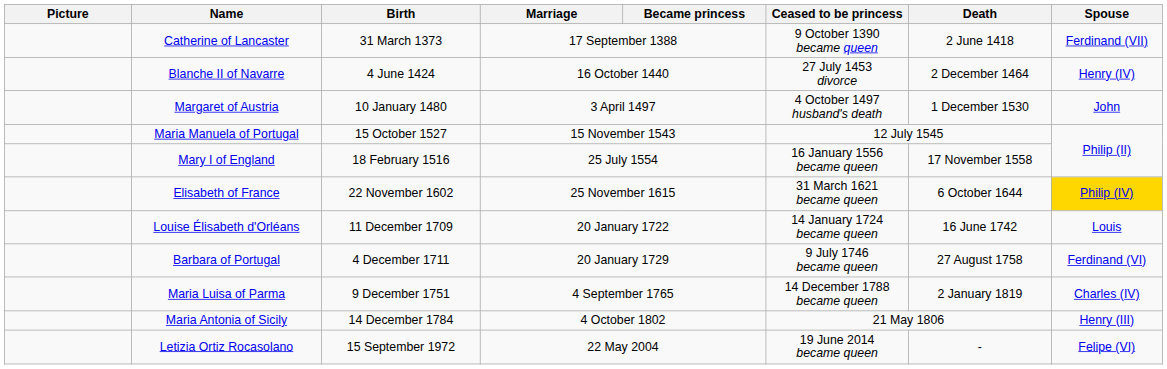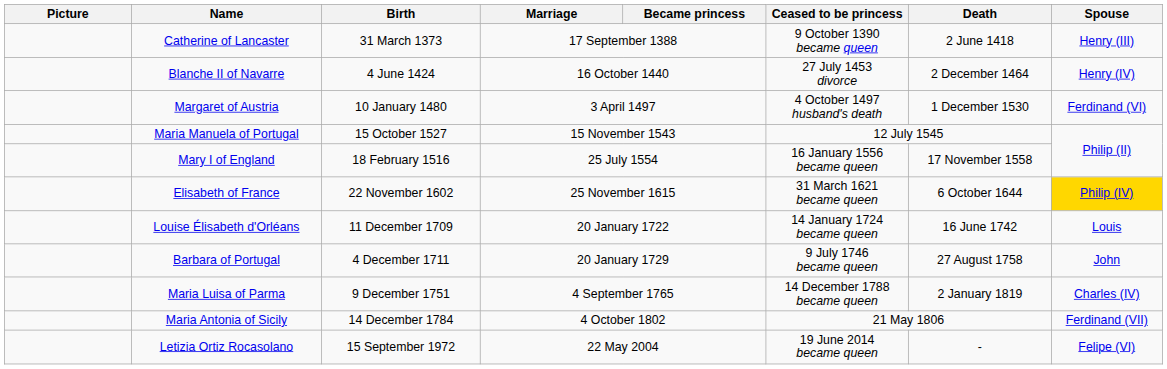 <table width=95% class="wikitable">
 <tr>
 <th width = "8%">Picture</th>
 <th width = "12%">Name</th>
 <th width = "10%">Birth</th>
 <th width = "9%">Marriage</th>
 <th width = "9%">Became princess</th>
 <th width = "9%">Ceased to be princess</th>
 <th width = "9%">Death</th>
 <th width = "7%">Spouse</th>
 </tr>
 <tr>
 <td align="center"></td>
 <td align="center"><a href='#'>Catherine of Lancaster</a></td>
 <td align="center">31 March 1373</td>
 <td align="center" colspan="2">17 September 1388</td>
 <td align="center">9 October 1390<br><em>became <a href='#'>queen</a></em></td>
 <td align="center">2 June 1418</td>
-<td align="center"><a href='#'>Ferdinand (VII)</a></td>
+<td align="center"><a href='#'>Henry (III)</a></td>
 </tr>
 <tr>
 <td align="center"></td>
 <td align="center"><a href='#'>Blanche II of Navarre</a></td>
 <td align="center">4 June 1424</td>
 <td align="center" colspan="2">16 October 1440</td>
 <td align="center">27 July 1453<br><em>divorce</em></td>
 <td align="center">2 December 1464</td>
 <td align="center"><a href='#'>Henry (IV)</a></td>
 </tr>
 <tr>
 <td align="center"></td>
 <td align="center"><a href='#'>Margaret of Austria</a></td>
 <td align="center">10 January 1480</td>
 <td align="center" colspan="2">3 April 1497</td>
 <td align="center">4 October 1497<br><em>husband's death</em></td>
 <td align="center">1 December 1530</td>
-<td align="center"><a href='#'>John</a></td>
+<td align="center"><a href='#'>Ferdinand (VI)</a></td>
 </tr>
 <tr>
 <td align="center"></td>
 <td align="center"><a href='#'>Maria Manuela of Portugal</a></td>
 <td align="center">15 October 1527</td>
 <td align="center" colspan="2">15 November 1543</td>
 <td align="center" colspan="2">12 July 1545</td>
 <td align="center" rowspan="2"><a href='#'>Philip (II)</a></td>
 </tr>
 <tr>
 <td align="center"></td>
 <td align="center"><a href='#'>Mary I of England</a></td>
 <td align="center">18 February 1516</td>
 <td align="center" colspan="2">25 July 1554</td>
 <td align="center">16 January 1556<br><em>became queen</em></td>
 <td align="center">17 November 1558</td>
 </tr>
 <tr>
 <td align="center"></td>
 <td align="center"><a href='#'>Elisabeth of France</a></td>
 <td align="center">22 November 1602</td>
 <td align="center" colspan="2">25 November 1615</td>
 <td align="center">31 March 1621<br><em>became queen</em></td>
 <td align="center">6 October 1644</td>
 <td align="center" style="background: gold;"><a href='#'>Philip (IV)</a></td>
 </tr>
 <tr>
 <td align="center"></td>
 <td align="center"><a href='#'>Louise Élisabeth d'Orléans</a></td>
 <td align="center">11 December 1709</td>
 <td align="center" colspan="2">20 January 1722</td>
 <td align="center">14 January 1724<br><em>became queen</em></td>
 <td align="center">16 June 1742</td>
 <td align="center"><a href='#'>Louis</a></td>
 </tr>
 <tr>
 <td align="center"></td>
 <td align="center"><a href='#'>Barbara of Portugal</a></td>
 <td align="center">4 December 1711</td>
 <td align="center" colspan="2">20 January 1729</td>
 <td align="center">9 July 1746<br><em>became queen</em></td>
 <td align="center">27 August 1758</td>
-<td align="center"><a href='#'>Ferdinand (VI)</a></td>
+<td align="center"><a href='#'>John</a></td>
 </tr>
 <tr>
 <td align="center"></td>
 <td align="center"><a href='#'>Maria Luisa of Parma</a></td>
 <td align="center">9 December 1751</td>
 <td align="center" colspan="2">4 September 1765</td>
 <td align="center">14 December 1788<br><em>became queen</em></td>
 <td align="center">2 January 1819</td>
 <td align="center"><a href='#'>Charles (IV)</a></td>
 </tr>
 <tr>
 <td align="center"></td>
 <td align="center"><a href='#'>Maria Antonia of Sicily</a></td>
 <td align="center">14 December 1784</td>
 <td align="center" colspan="2">4 October 1802</td>
 <td align="center" colspan="2">21 May 1806</td>
-<td align="center"><a href='#'>Henry (III)</a></td>
+<td align="center"><a href='#'>Ferdinand (VII)</a></td>
 </tr>
 <tr>
 <td align="center"></td>
 <td align="center"><a href='#'>Letizia Ortiz Rocasolano</a></td>
 <td align="center">15 September 1972</td>
 <td align="center" colspan="2">22 May 2004</td>
 <td align="center">19 June 2014<br><em>became queen</em></td>
 <td align="center">-</td>
 <td align="center"><a href='#'>Felipe (VI)</a></td>
 </tr>
 </table>
